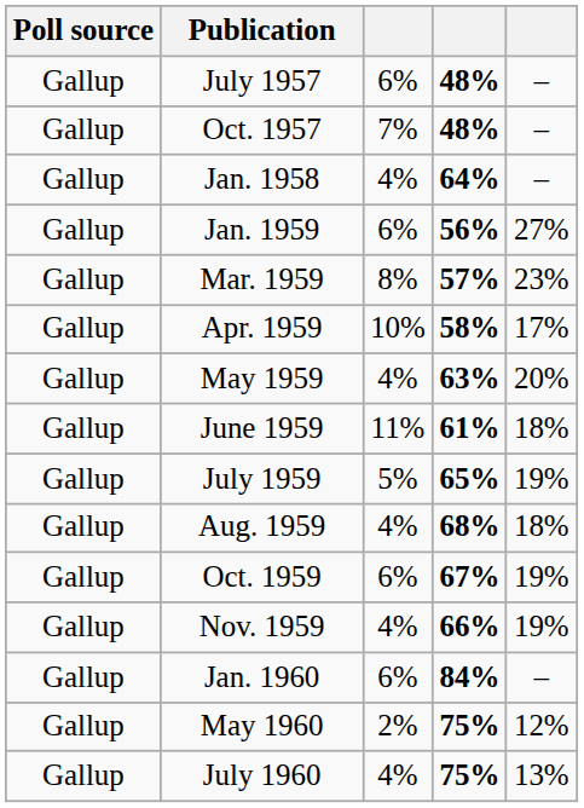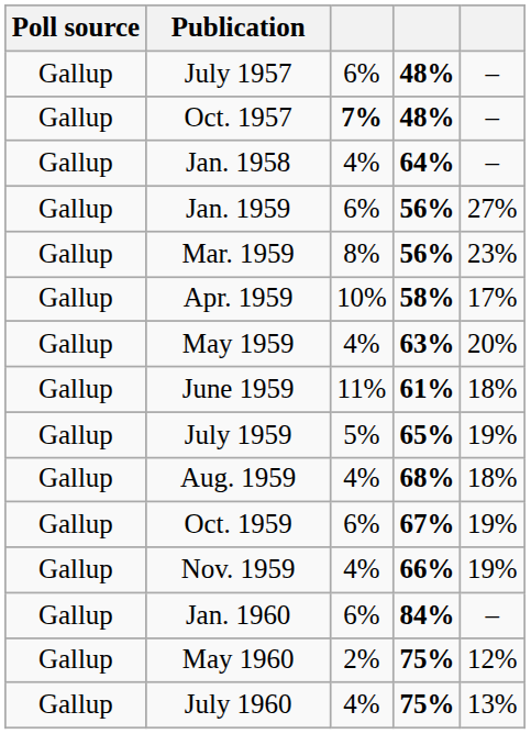 <table class="wikitable" style="font-size:90%;text-align:center;">
 <tr>
 <th>Poll source</th>
 <th style="width:90px;">Publication</th>
 <th></th>
 <th></th>
 <th></th>
 </tr>
 <tr>
 <td>Gallup</td>
 <td>July 1957</td>
 <td>6%</td>
 <td><strong>48%</strong></td>
 <td>–</td>
 </tr>
 <tr>
 <td>Gallup</td>
 <td>Oct. 1957</td>
-<td>7%</td>
+<td><strong>7%</strong></td>
 <td><strong>48%</strong></td>
 <td>–</td>
 </tr>
 <tr>
 <td>Gallup</td>
 <td>Jan. 1958</td>
 <td>4%</td>
 <td><strong>64%</strong></td>
 <td>–</td>
 </tr>
 <tr>
 <td>Gallup</td>
 <td>Jan. 1959</td>
 <td>6%</td>
 <td><strong>56%</strong></td>
 <td>27%</td>
 </tr>
 <tr>
 <td>Gallup</td>
 <td>Mar. 1959</td>
 <td>8%</td>
-<td><strong>57%</strong></td>
+<td><strong>56%</strong></td>
 <td>23%</td>
 </tr>
 <tr>
 <td>Gallup</td>
 <td>Apr. 1959</td>
 <td>10%</td>
 <td><strong>58%</strong></td>
 <td>17%</td>
 </tr>
 <tr>
 <td>Gallup</td>
 <td>May 1959</td>
 <td>4%</td>
 <td><strong>63%</strong></td>
 <td>20%</td>
 </tr>
 <tr>
 <td>Gallup</td>
 <td>June 1959</td>
 <td>11%</td>
 <td><strong>61%</strong></td>
 <td>18%</td>
 </tr>
 <tr>
 <td>Gallup</td>
 <td>July 1959</td>
 <td>5%</td>
 <td><strong>65%</strong></td>
 <td>19%</td>
 </tr>
 <tr>
 <td>Gallup</td>
 <td>Aug. 1959</td>
 <td>4%</td>
 <td><strong>68%</strong></td>
 <td>18%</td>
 </tr>
 <tr>
 <td>Gallup</td>
 <td>Oct. 1959</td>
 <td>6%</td>
 <td><strong>67%</strong></td>
 <td>19%</td>
 </tr>
 <tr>
 <td>Gallup</td>
 <td>Nov. 1959</td>
 <td>4%</td>
 <td><strong>66%</strong></td>
 <td>19%</td>
 </tr>
 <tr>
 <td>Gallup</td>
 <td>Jan. 1960</td>
 <td>6%</td>
 <td><strong>84%</strong></td>
 <td>–</td>
 </tr>
 <tr>
 <td>Gallup</td>
 <td>May 1960</td>
 <td>2%</td>
 <td><strong>75%</strong></td>
 <td>12%</td>
 </tr>
 <tr>
 <td>Gallup</td>
 <td>July 1960</td>
 <td>4%</td>
 <td><strong>75%</strong></td>
 <td>13%</td>
 </tr>
 </table>
